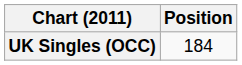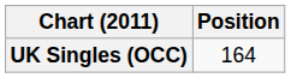 <table class="wikitable plainrowheaders" style="text-align:center">
 <tr>
 <th scope="col">Chart (2011)</th>
 <th scope="col">Position</th>
 </tr>
 <tr>
 <th scope="row">UK Singles (OCC)</th>
-<td>184</td>
+<td>164</td>
 </tr>
 </table>
